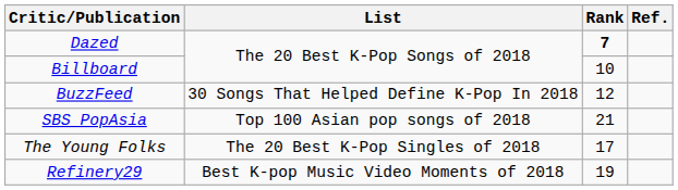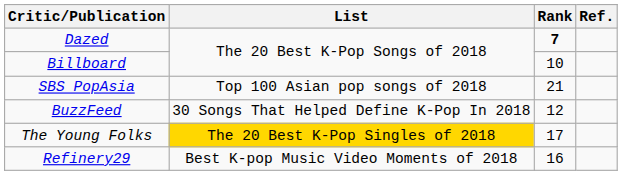 <table class="wikitable sortable" style="text-align:center">
 <tr>
 <th>Critic/Publication</th>
 <th>List</th>
 <th>Rank</th>
 <th class="unsortable">Ref.</th>
 </tr>
 <tr>
 <td><em><a href='#'>Dazed</a></em></td>
 <td rowspan="2">The 20 Best K-Pop Songs of 2018</td>
 <td><strong>7</strong></td>
 <td></td>
 </tr>
 <tr>
 <td><em><a href='#'>Billboard</a></em></td>
 <td>10</td>
 <td></td>
 </tr>
 <tr>
+<td align="center"><em><a href='#'>SBS PopAsia</a></em></td>
+<td align="center">Top 100 Asian pop songs of 2018</td>
+<td align="center">21</td>
+<td></td>
+</tr>
+<tr>
 <td align="center"><em><a href='#'>BuzzFeed</a></em></td>
 <td align="center">30 Songs That Helped Define K-Pop In 2018</td>
 <td align="center">12</td>
 <td></td>
 </tr>
 <tr>
-<td align="center"><em><a href='#'>SBS PopAsia</a></em></td>
-<td align="center">Top 100 Asian pop songs of 2018</td>
-<td align="center">21</td>
-<td></td>
-</tr>
-<tr>
 <td align="center"><em>The Young Folks</em></td>
-<td align="center">The 20 Best K-Pop Singles of 2018</td>
+<td align="center" style="background: gold;">The 20 Best K-Pop Singles of 2018</td>
 <td align="center">17</td>
 <td></td>
 </tr>
 <tr>
 <td align="center"><em><a href='#'>Refinery29</a></em></td>
 <td align="center">Best K-pop Music Video Moments of 2018</td>
-<td align="center">19</td>
+<td align="center">16</td>
 <td></td>
 </tr>
 </table>
